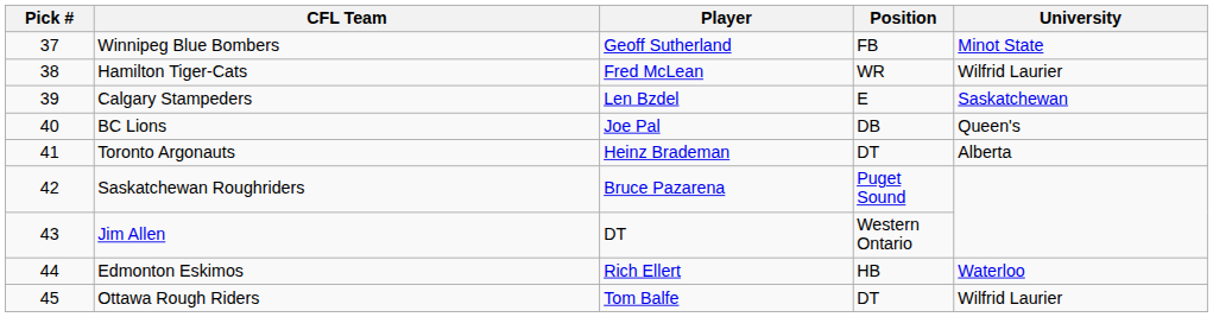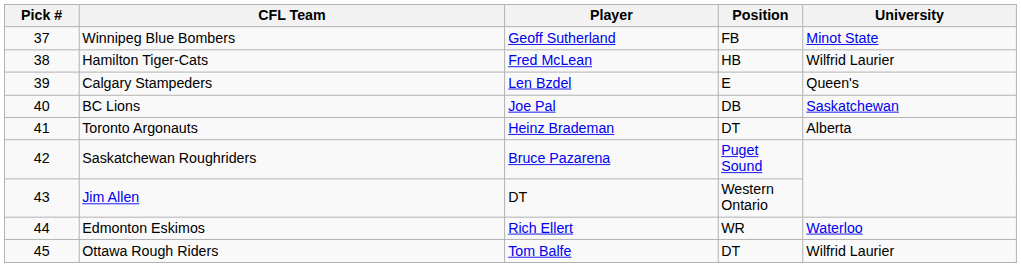 <table class="wikitable" style="width: 90%">
 <tr>
 <th width=7%>Pick #</th>
 <th width=40%>CFL Team</th>
 <th width=20%>Player</th>
 <th width=8%>Position</th>
 <th width=20%>University</th>
 </tr>
 <tr>
 <td align=center>37</td>
 <td>Winnipeg Blue Bombers</td>
 <td><a href='#'>Geoff Sutherland</a></td>
 <td>FB</td>
 <td><a href='#'>Minot State</a></td>
 </tr>
 <tr>
 <td align=center>38</td>
 <td>Hamilton Tiger-Cats</td>
 <td><a href='#'>Fred McLean</a></td>
-<td>WR</td>
+<td>HB</td>
 <td>Wilfrid Laurier</td>
 </tr>
 <tr>
 <td align=center>39</td>
 <td>Calgary Stampeders</td>
 <td><a href='#'>Len Bzdel</a></td>
 <td>E</td>
-<td><a href='#'>Saskatchewan</a></td>
+<td>Queen's</td>
 </tr>
 <tr>
 <td align=center>40</td>
 <td>BC Lions</td>
 <td><a href='#'>Joe Pal</a></td>
 <td>DB</td>
-<td>Queen's</td>
+<td><a href='#'>Saskatchewan</a></td>
 </tr>
 <tr>
 <td align=center>41</td>
 <td>Toronto Argonauts</td>
 <td><a href='#'>Heinz Brademan</a></td>
 <td>DT</td>
 <td>Alberta</td>
 </tr>
 <tr>
 <td align=center>42</td>
 <td>Saskatchewan Roughriders</td>
 <td><a href='#'>Bruce Pazarena</a></td>
 <td DB><a href='#'>Puget Sound</a></td>
 </tr>
 <tr>
 <td align=center>43</td>
 <td Montreal Alouettes><a href='#'>Jim Allen</a></td>
 <td>DT</td>
 <td>Western Ontario</td>
 </tr>
 <tr>
 <td align=center>44</td>
 <td>Edmonton Eskimos</td>
 <td><a href='#'>Rich Ellert</a></td>
-<td>HB</td>
+<td>WR</td>
 <td><a href='#'>Waterloo</a></td>
 </tr>
 <tr>
 <td align=center>45</td>
 <td>Ottawa Rough Riders</td>
 <td><a href='#'>Tom Balfe</a></td>
 <td>DT</td>
 <td>Wilfrid Laurier</td>
 </tr>
 </table>
